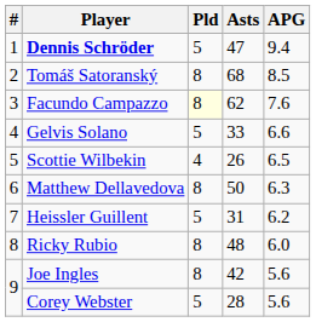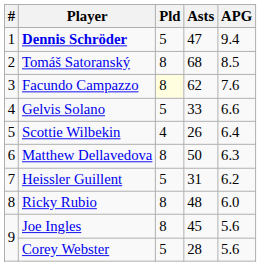 <table class=wikitable width=auto>
 <tr>
 <th>#</th>
 <th>Player</th>
 <th>Pld</th>
 <th>Asts</th>
 <th>APG</th>
 </tr>
 <tr>
 <td>1</td>
 <td> <strong><a href='#'>Dennis Schröder</a></strong></td>
 <td>5</td>
 <td>47</td>
 <td>9.4</td>
 </tr>
 <tr>
 <td>2</td>
 <td> <a href='#'>Tomáš Satoranský</a></td>
 <td>8</td>
 <td>68</td>
 <td>8.5</td>
 </tr>
 <tr>
 <td>3</td>
 <td> <a href='#'>Facundo Campazzo</a></td>
 <td style="background: lightyellow;">8</td>
 <td>62</td>
 <td>7.6</td>
 </tr>
 <tr>
 <td>4</td>
 <td> <a href='#'>Gelvis Solano</a></td>
 <td>5</td>
 <td>33</td>
 <td>6.6</td>
 </tr>
 <tr>
 <td>5</td>
 <td> <a href='#'>Scottie Wilbekin</a></td>
 <td>4</td>
 <td>26</td>
-<td>6.5</td>
+<td>6.4</td>
 </tr>
 <tr>
 <td>6</td>
 <td> <a href='#'>Matthew Dellavedova</a></td>
 <td>8</td>
 <td>50</td>
 <td>6.3</td>
 </tr>
 <tr>
 <td>7</td>
 <td> <a href='#'>Heissler Guillent</a></td>
 <td>5</td>
 <td>31</td>
 <td>6.2</td>
 </tr>
 <tr>
 <td>8</td>
 <td> <a href='#'>Ricky Rubio</a></td>
 <td>8</td>
 <td>48</td>
 <td>6.0</td>
 </tr>
 <tr>
 <td rowspan=2>9</td>
 <td> <a href='#'>Joe Ingles</a></td>
 <td>8</td>
-<td>42</td>
+<td>45</td>
 <td>5.6</td>
 </tr>
 <tr>
 <td> <a href='#'>Corey Webster</a></td>
 <td>5</td>
 <td>28</td>
 <td>5.6</td>
 </tr>
 </table>
